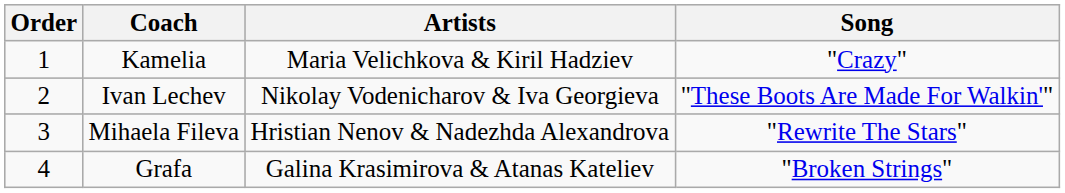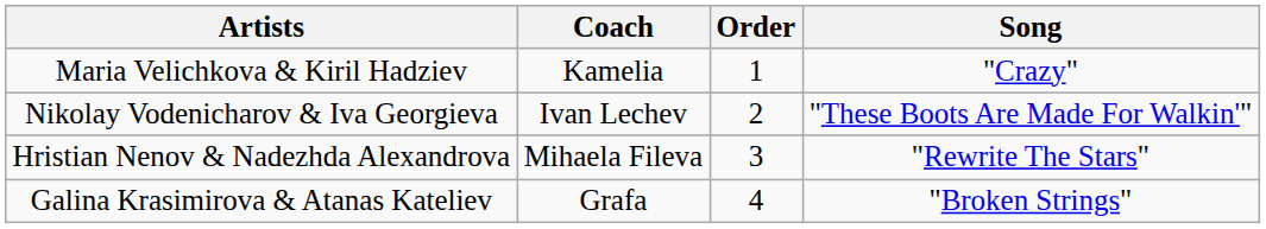 <table class="wikitable" style="text-align:center; line-height:16px;">
 <tr>
+<th>Artists</th>
+<th>Coach</th>
 <th>Order</th>
-<th>Coach</th>
-<th>Artists</th>
 <th>Song</th>
 </tr>
 <tr>
+<td>Maria Velichkova & Kiril Hadziev</td>
+<td>Kamelia</td>
 <td>1</td>
-<td>Kamelia</td>
-<td>Maria Velichkova & Kiril Hadziev</td>
 <td>"<a href='#'>Crazy</a>"</td>
 </tr>
 <tr>
+<td>Nikolay Vodenicharov & Iva Georgieva</td>
+<td>Ivan Lechev</td>
 <td>2</td>
-<td>Ivan Lechev</td>
-<td>Nikolay Vodenicharov & Iva Georgieva</td>
 <td>"<a href='#'>These Boots Are Made For Walkin'</a>"</td>
 </tr>
 <tr>
+<td>Hristian Nenov & Nadezhda Alexandrova</td>
+<td>Mihaela Fileva</td>
 <td>3</td>
-<td>Mihaela Fileva</td>
-<td>Hristian Nenov & Nadezhda Alexandrova</td>
 <td>"<a href='#'>Rewrite The Stars</a>"</td>
 </tr>
 <tr>
+<td>Galina Krasimirova & Atanas Kateliev</td>
+<td>Grafa</td>
 <td>4</td>
-<td>Grafa</td>
-<td>Galina Krasimirova & Atanas Kateliev</td>
 <td>"<a href='#'>Broken Strings</a>"</td>
 </tr>
 </table>
